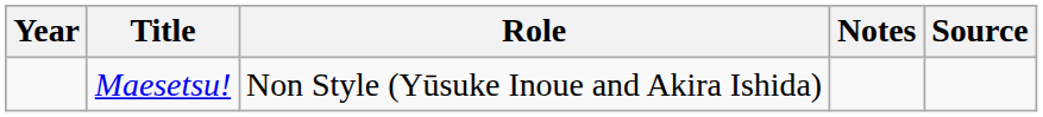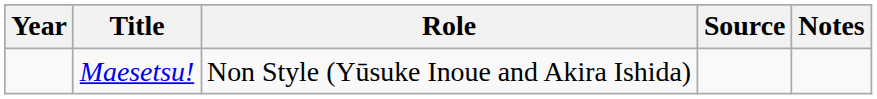 <table class="wikitable sortable plainrowheaders">
 <tr>
 <th>Year</th>
 <th>Title</th>
 <th>Role</th>
+<th class="unsortable">Source</th>
 <th class="unsortable">Notes</th>
-<th class="unsortable">Source</th>
 </tr>
 <tr>
 <td></td>
 <td><em><a href='#'>Maesetsu!</a></em></td>
 <td>Non Style (Yūsuke Inoue and Akira Ishida)</td>
 <td></td>
 <td></td>
 </tr>
 </table>
